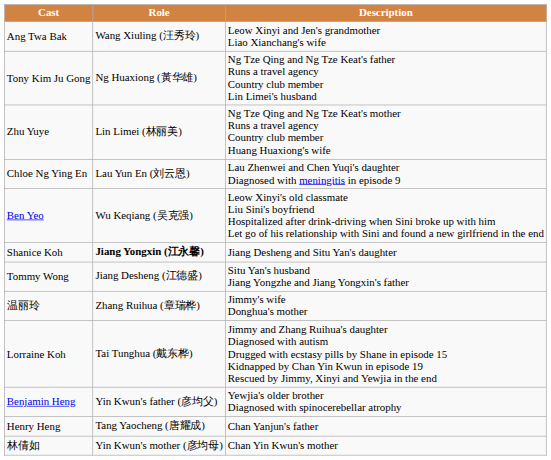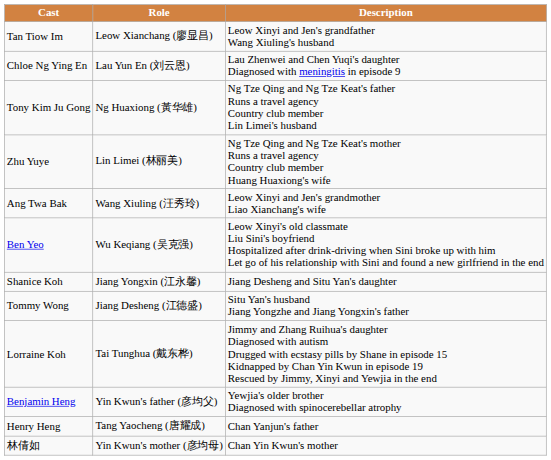 <table class="wikitable">
 <tr>
 <th style="background:#D28241; color:white">Cast</th>
 <th style="background:#D28241; color:white">Role</th>
 <th style="background:#D28241; color:white">Description</th>
 </tr>
 <tr>
-<td>Ang Twa Bak</td>
-<td>Wang Xiuling (汪秀玲)</td>
-<td>Leow Xinyi and Jen's grandmother <br> Liao Xianchang's wife</td>
+<td>Tan Tiow Im</td>
+<td>Leow Xianchang (廖显昌)</td>
+<td>Leow Xinyi and Jen's grandfather <br> Wang Xiuling's husband</td>
+</tr>
+<tr>
+<td>Chloe Ng Ying En</td>
+<td>Lau Yun En (刘云恩)</td>
+<td>Lau Zhenwei and Chen Yuqi's daughter <br> Diagnosed with <a href='#'>meningitis</a> in episode 9</td>
 </tr>
 <tr>
 <td>Tony Kim Ju Gong</td>
 <td>Ng Huaxiong (黃华雄)</td>
 <td>Ng Tze Qing and Ng Tze Keat's father <br> Runs a travel agency <br> Country club member <br> Lin Limei's husband</td>
 </tr>
 <tr>
 <td>Zhu Yuye</td>
 <td>Lin Limei (林丽美)</td>
 <td>Ng Tze Qing and Ng Tze Keat's mother <br> Runs a travel agency <br> Country club member <br> Huang Huaxiong's wife</td>
 </tr>
 <tr>
-<td>Chloe Ng Ying En</td>
-<td>Lau Yun En (刘云恩)</td>
-<td>Lau Zhenwei and Chen Yuqi's daughter <br> Diagnosed with <a href='#'>meningitis</a> in episode 9</td>
+<td>Ang Twa Bak</td>
+<td>Wang Xiuling (汪秀玲)</td>
+<td>Leow Xinyi and Jen's grandmother <br> Liao Xianchang's wife</td>
 </tr>
 <tr>
 <td><a href='#'>Ben Yeo</a></td>
 <td>Wu Keqiang (吴克强)</td>
 <td>Leow Xinyi's old classmate <br> Liu Sini's boyfriend <br> Hospitalized after drink-driving when Sini broke up with him <br> Let go of his relationship with Sini and found a new girlfriend in the end</td>
 </tr>
 <tr>
 <td>Shanice Koh</td>
-<td><strong>Jiang Yongxin (江永馨)</strong></td>
+<td>Jiang Yongxin (江永馨)</td>
 <td>Jiang Desheng and Situ Yan's daughter</td>
 </tr>
 <tr>
 <td>Tommy Wong</td>
 <td>Jiang Desheng (江德盛)</td>
 <td>Situ Yan's husband <br> Jiang Yongzhe and Jiang Yongxin's father</td>
-</tr>
-<tr>
-<td>温丽玲</td>
-<td>Zhang Ruihua (章瑞桦)</td>
-<td>Jimmy's wife <br> Donghua's mother</td>
 </tr>
 <tr>
 <td>Lorraine Koh</td>
 <td>Tai Tunghua (戴东桦)</td>
 <td>Jimmy and Zhang Ruihua's daughter <br> Diagnosed with autism <br> Drugged with ecstasy pills by Shane in episode 15 <br> Kidnapped by Chan Yin Kwun in episode 19 <br> Rescued by Jimmy, Xinyi and Yewjia in the end</td>
 </tr>
 <tr>
 <td><a href='#'>Benjamin Heng</a></td>
 <td>Yin Kwun's father (彦均父)</td>
 <td>Yewjia's older brother <br> Diagnosed with spinocerebellar atrophy</td>
 </tr>
 <tr>
 <td>Henry Heng</td>
 <td>Tang Yaocheng (唐耀成)</td>
 <td>Chan Yanjun's father</td>
 </tr>
 <tr>
 <td>林倩如</td>
 <td>Yin Kwun's mother (彦均母)</td>
 <td>Chan Yin Kwun's mother</td>
 </tr>
 </table>
